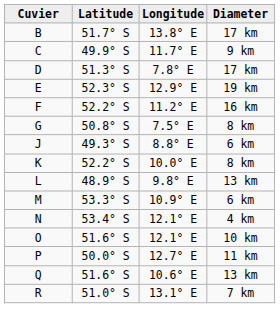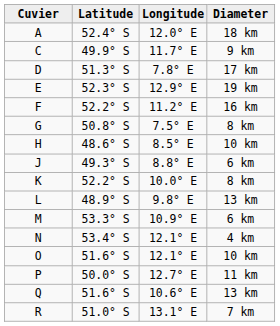 <table class="wikitable">
 <tr>
 <th width="25%" style="background:#eeeeee;">Cuvier</th>
 <th width="25%" style="background:#eeeeee;">Latitude</th>
 <th width="25%" style="background:#eeeeee;">Longitude</th>
 <th width="25%" style="background:#eeeeee;">Diameter</th>
 </tr>
 <tr>
-<td align="center">B</td>
-<td align="center">51.7° S</td>
-<td align="center">13.8° E</td>
-<td align="center">17 km</td>
+<td align="center">A</td>
+<td align="center">52.4° S</td>
+<td align="center">12.0° E</td>
+<td align="center">18 km</td>
 </tr>
 <tr>
 <td align="center">C</td>
 <td align="center">49.9° S</td>
 <td align="center">11.7° E</td>
 <td align="center">9 km</td>
 </tr>
 <tr>
 <td align="center">D</td>
 <td align="center">51.3° S</td>
 <td align="center">7.8° E</td>
 <td align="center">17 km</td>
 </tr>
 <tr>
 <td align="center">E</td>
 <td align="center">52.3° S</td>
 <td align="center">12.9° E</td>
 <td align="center">19 km</td>
 </tr>
 <tr>
 <td align="center">F</td>
 <td align="center">52.2° S</td>
 <td align="center">11.2° E</td>
 <td align="center">16 km</td>
 </tr>
 <tr>
 <td align="center">G</td>
 <td align="center">50.8° S</td>
 <td align="center">7.5° E</td>
 <td align="center">8 km</td>
+</tr>
+<tr>
+<td align="center">H</td>
+<td align="center">48.6° S</td>
+<td align="center">8.5° E</td>
+<td align="center">10 km</td>
 </tr>
 <tr>
 <td align="center">J</td>
 <td align="center">49.3° S</td>
 <td align="center">8.8° E</td>
 <td align="center">6 km</td>
 </tr>
 <tr>
 <td align="center">K</td>
 <td align="center">52.2° S</td>
 <td align="center">10.0° E</td>
 <td align="center">8 km</td>
 </tr>
 <tr>
 <td align="center">L</td>
 <td align="center">48.9° S</td>
 <td align="center">9.8° E</td>
 <td align="center">13 km</td>
 </tr>
 <tr>
 <td align="center">M</td>
 <td align="center">53.3° S</td>
 <td align="center">10.9° E</td>
 <td align="center">6 km</td>
 </tr>
 <tr>
 <td align="center">N</td>
 <td align="center">53.4° S</td>
 <td align="center">12.1° E</td>
 <td align="center">4 km</td>
 </tr>
 <tr>
 <td align="center">O</td>
 <td align="center">51.6° S</td>
 <td align="center">12.1° E</td>
 <td align="center">10 km</td>
 </tr>
 <tr>
 <td align="center">P</td>
 <td align="center">50.0° S</td>
 <td align="center">12.7° E</td>
 <td align="center">11 km</td>
 </tr>
 <tr>
 <td align="center">Q</td>
 <td align="center">51.6° S</td>
 <td align="center">10.6° E</td>
 <td align="center">13 km</td>
 </tr>
 <tr>
 <td align="center">R</td>
 <td align="center">51.0° S</td>
 <td align="center">13.1° E</td>
 <td align="center">7 km</td>
 </tr>
 </table>
